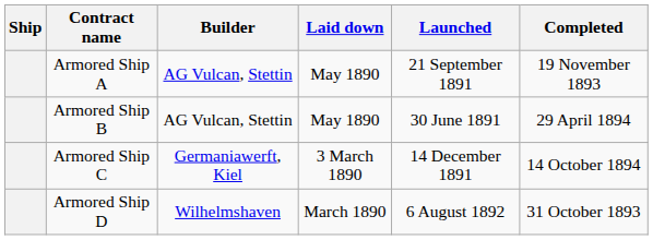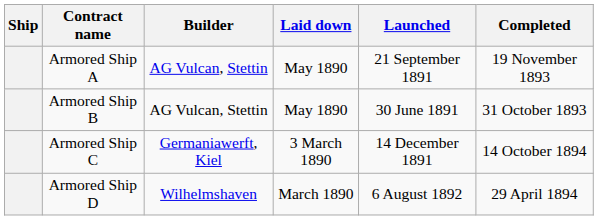 <table class="wikitable plainrowheaders">
 <tr>
 <th scope="col">Ship</th>
 <th scope="col">Contract name</th>
 <th scope="col">Builder</th>
 <th scope="col"><a href='#'>Laid down</a></th>
 <th scope="col"><a href='#'>Launched</a></th>
 <th scope="col">Completed</th>
 </tr>
 <tr>
 <th scope="row"></th>
 <td align=center>Armored Ship A</td>
 <td align=center><a href='#'>AG Vulcan</a>, <a href='#'>Stettin</a></td>
 <td align=center>May 1890</td>
 <td align=center>21 September 1891</td>
 <td align=center>19 November 1893</td>
 </tr>
 <tr>
 <th scope="row"></th>
 <td align=center>Armored Ship B</td>
 <td align=center>AG Vulcan, Stettin</td>
 <td align=center>May 1890</td>
 <td align=center>30 June 1891</td>
-<td align=center>29 April 1894</td>
+<td align=center>31 October 1893</td>
 </tr>
 <tr>
 <th scope="row"></th>
 <td align=center>Armored Ship C</td>
 <td align=center><a href='#'>Germaniawerft</a>, <a href='#'>Kiel</a></td>
 <td align=center>3 March 1890</td>
 <td align=center>14 December 1891</td>
 <td align=center>14 October 1894</td>
 </tr>
 <tr>
 <th scope="row"></th>
 <td align=center>Armored Ship D</td>
 <td align=center> <a href='#'>Wilhelmshaven</a></td>
 <td align=center>March 1890</td>
 <td align=center>6 August 1892</td>
-<td align=center>31 October 1893</td>
+<td align=center>29 April 1894</td>
 </tr>
 </table>
